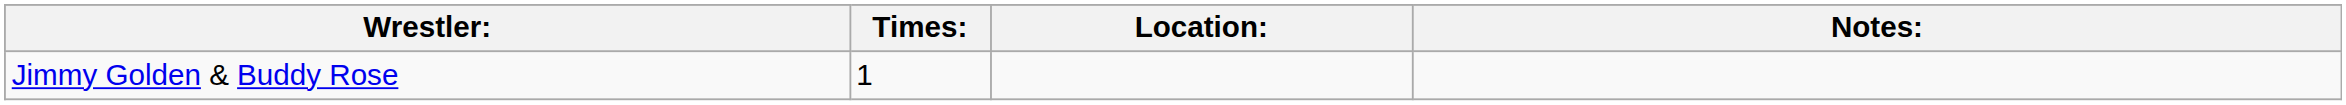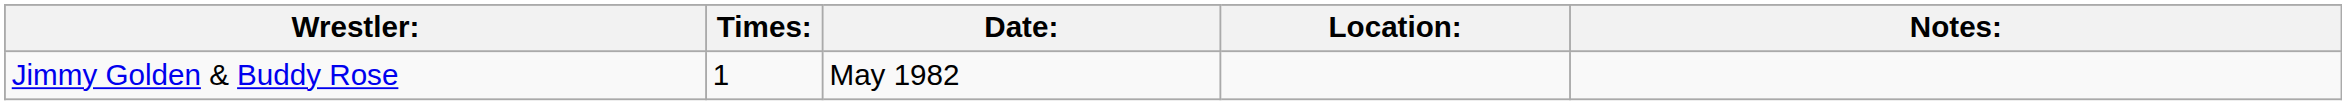 <table class="wikitable" width=100%>
 <tr>
 <th width=30%>Wrestler:</th>
 <th width=5%>Times:</th>
+<th width=17%>Date:</th>
 <th width=15%>Location:</th>
 <th width=33%>Notes:</th>
 </tr>
 <tr>
 <td><a href='#'>Jimmy Golden</a> & <a href='#'>Buddy Rose</a></td>
 <td>1</td>
+<td>May 1982</td>
 <td></td>
 <td></td>
 </tr>
 </table>
